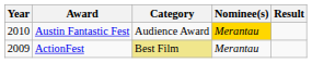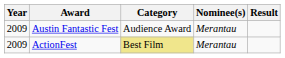 <table class="wikitable sortable">
 <tr>
 <th>Year</th>
 <th>Award</th>
 <th>Category</th>
 <th>Nominee(s)</th>
 <th>Result</th>
 </tr>
 <tr>
-<td>2010</td>
+<td>2009</td>
 <td><a href='#'>Austin Fantastic Fest</a></td>
 <td>Audience Award</td>
-<td style="background: gold;"><em>Merantau</em></td>
+<td><em>Merantau</em></td>
 <td></td>
 </tr>
 <tr>
 <td>2009</td>
 <td><a href='#'>ActionFest</a></td>
 <td style="background: khaki;">Best Film</td>
 <td><em>Merantau</em></td>
 <td></td>
 </tr>
 </table>
